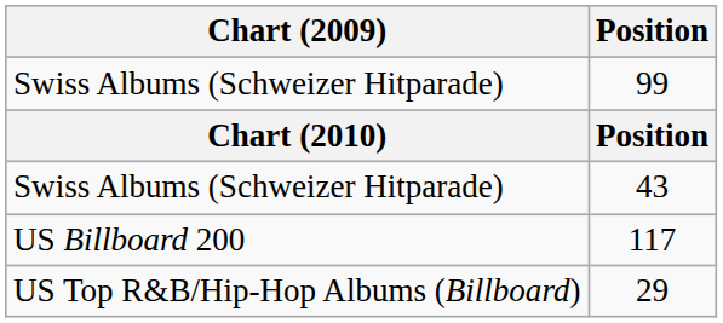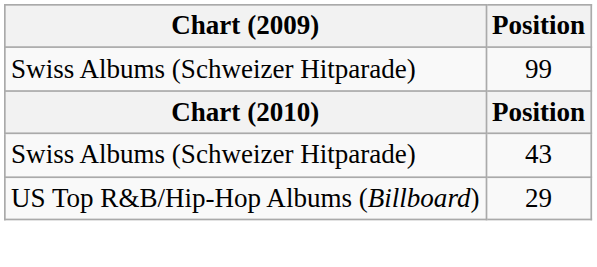 <table class="wikitable">
 <tr>
 <th>Chart (2009)</th>
 <th>Position</th>
 </tr>
 <tr>
 <td>Swiss Albums (Schweizer Hitparade)</td>
 <td style="text-align:center;">99</td>
 </tr>
 <tr>
 <th>Chart (2010)</th>
 <th>Position</th>
 </tr>
 <tr>
 <td>Swiss Albums (Schweizer Hitparade)</td>
 <td style="text-align:center;">43</td>
 </tr>
 <tr>
-<td>US <em>Billboard</em> 200</td>
-<td style="text-align:center;">117</td>
-</tr>
-<tr>
 <td>US Top R&B/Hip-Hop Albums (<em>Billboard</em>)</td>
 <td style="text-align:center">29</td>
 </tr>
 </table>
